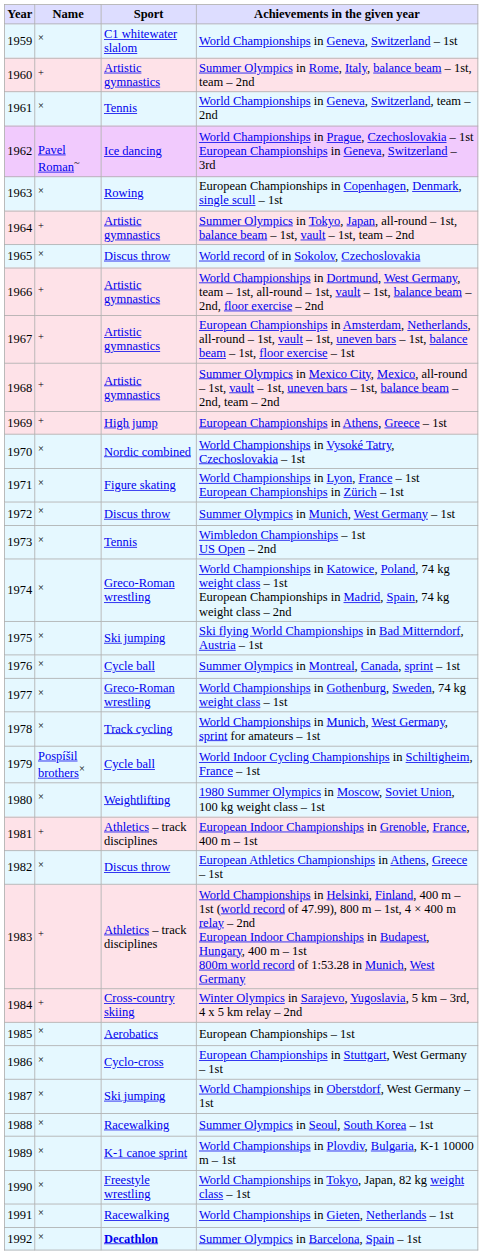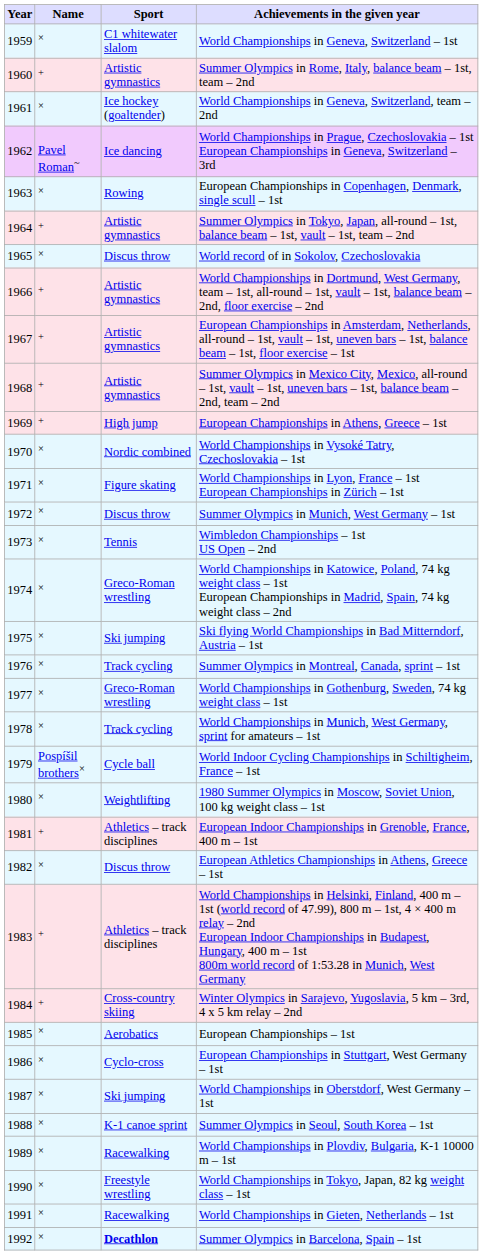 <table class="wikitable sortable">
 <tr>
 <th style="background-color:#DDDDFF;">Year</th>
 <th style="background-color:#DDDDFF;">Name</th>
 <th style="background-color:#DDDDFF;">Sport</th>
 <th style="background-color:#DDDDFF;" class="unsortable">Achievements in the given year</th>
 </tr>
 <tr>
 <td style="background:#E5F8FF">1959</td>
 <td style="background:#E5F8FF"><sup>×</sup></td>
 <td style="background:#E5F8FF"><a href='#'>C1 whitewater slalom</a></td>
 <td style="background:#E5F8FF"><a href='#'>World Championships</a> in <a href='#'>Geneva</a>, <a href='#'>Switzerland</a> – 1st</td>
 </tr>
 <tr>
 <td style="background:#FEE2E8">1960</td>
 <td style="background:#FEE2E8"><sup>+</sup></td>
 <td style="background:#FEE2E8"><a href='#'>Artistic gymnastics</a></td>
 <td style="background:#FEE2E8"><a href='#'>Summer Olympics</a> in <a href='#'>Rome</a>, <a href='#'>Italy</a>, <a href='#'>balance beam</a> – 1st, team – 2nd</td>
 </tr>
 <tr>
 <td style="background:#E5F8FF">1961</td>
 <td style="background:#E5F8FF"><sup>×</sup></td>
-<td style="background:#E5F8FF"><a href='#'>Tennis</a></td>
+<td style="background:#E5F8FF"><a href='#'>Ice hockey</a> (<a href='#'>goaltender</a>)</td>
 <td style="background:#E5F8FF"><a href='#'>World Championships</a> in <a href='#'>Geneva</a>, <a href='#'>Switzerland</a>, team – 2nd</td>
 </tr>
 <tr>
 <td style="background:#F1CAFD">1962</td>
 <td style="background:#F1CAFD"> <br> <a href='#'>Pavel Roman</a><sup>~</sup></td>
 <td style="background:#F1CAFD"><a href='#'>Ice dancing</a></td>
 <td style="background:#F1CAFD"><a href='#'>World Championships</a> in <a href='#'>Prague</a>, <a href='#'>Czechoslovakia</a> – 1st <br> <a href='#'>European Championships</a> in <a href='#'>Geneva</a>, <a href='#'>Switzerland</a> – 3rd</td>
 </tr>
 <tr>
 <td style="background:#E5F8FF">1963</td>
 <td style="background:#E5F8FF"><sup>×</sup></td>
 <td style="background:#E5F8FF"><a href='#'>Rowing</a></td>
 <td style="background:#E5F8FF">European Championships in <a href='#'>Copenhagen</a>, <a href='#'>Denmark</a>, <a href='#'>single scull</a> – 1st</td>
 </tr>
 <tr>
 <td style="background:#FEE2E8">1964</td>
 <td style="background:#FEE2E8"><sup>+</sup></td>
 <td style="background:#FEE2E8"><a href='#'>Artistic gymnastics</a></td>
 <td style="background:#FEE2E8"><a href='#'>Summer Olympics</a> in <a href='#'>Tokyo</a>, <a href='#'>Japan</a>, all-round – 1st, <a href='#'>balance beam</a> – 1st, <a href='#'>vault</a> – 1st, team – 2nd</td>
 </tr>
 <tr>
 <td style="background:#E5F8FF">1965</td>
 <td style="background:#E5F8FF"><sup>×</sup></td>
 <td style="background:#E5F8FF"><a href='#'>Discus throw</a></td>
 <td style="background:#E5F8FF"><a href='#'>World record</a> of  in <a href='#'>Sokolov</a>, <a href='#'>Czechoslovakia</a></td>
 </tr>
 <tr>
 <td style="background:#FEE2E8">1966</td>
 <td style="background:#FEE2E8"><sup>+</sup></td>
 <td style="background:#FEE2E8"><a href='#'>Artistic gymnastics</a></td>
 <td style="background:#FEE2E8"><a href='#'>World Championships</a> in <a href='#'>Dortmund</a>, <a href='#'>West Germany</a>, team – 1st, all-round – 1st, <a href='#'>vault</a> – 1st, <a href='#'>balance beam</a> – 2nd, <a href='#'>floor exercise</a> – 2nd</td>
 </tr>
 <tr>
 <td style="background:#FEE2E8">1967</td>
 <td style="background:#FEE2E8"><sup>+</sup></td>
 <td style="background:#FEE2E8"><a href='#'>Artistic gymnastics</a></td>
 <td style="background:#FEE2E8"><a href='#'>European Championships</a> in <a href='#'>Amsterdam</a>, <a href='#'>Netherlands</a>, all-round – 1st, <a href='#'>vault</a> – 1st, <a href='#'>uneven bars</a> – 1st, <a href='#'>balance beam</a> – 1st, <a href='#'>floor exercise</a> – 1st</td>
 </tr>
 <tr>
 <td style="background:#FEE2E8">1968</td>
 <td style="background:#FEE2E8"><sup>+</sup></td>
 <td style="background:#FEE2E8"><a href='#'>Artistic gymnastics</a></td>
 <td style="background:#FEE2E8"><a href='#'>Summer Olympics</a> in <a href='#'>Mexico City</a>, <a href='#'>Mexico</a>, all-round – 1st, <a href='#'>vault</a> – 1st, <a href='#'>uneven bars</a> – 1st, <a href='#'>balance beam</a> – 2nd,  team – 2nd</td>
 </tr>
 <tr>
 <td style="background:#FEE2E8">1969</td>
 <td style="background:#FEE2E8"><sup>+</sup></td>
 <td style="background:#FEE2E8"><a href='#'>High jump</a></td>
 <td style="background:#FEE2E8"><a href='#'>European Championships</a> in <a href='#'>Athens</a>, <a href='#'>Greece</a> – 1st</td>
 </tr>
 <tr>
 <td style="background:#E5F8FF">1970</td>
 <td style="background:#E5F8FF"><sup>×</sup></td>
 <td style="background:#E5F8FF"><a href='#'>Nordic combined</a></td>
 <td style="background:#E5F8FF"><a href='#'>World Championships</a> in <a href='#'>Vysoké Tatry</a>, <a href='#'>Czechoslovakia</a> – 1st</td>
 </tr>
 <tr>
 <td style="background:#E5F8FF">1971</td>
 <td style="background:#E5F8FF"><sup>×</sup></td>
 <td style="background:#E5F8FF"><a href='#'>Figure skating</a></td>
 <td style="background:#E5F8FF"><a href='#'>World Championships</a> in <a href='#'>Lyon</a>, <a href='#'>France</a> – 1st <br> <a href='#'>European Championships</a> in <a href='#'>Zürich</a> – 1st</td>
 </tr>
 <tr>
 <td style="background:#E5F8FF">1972</td>
 <td style="background:#E5F8FF"><sup>×</sup></td>
 <td style="background:#E5F8FF"><a href='#'>Discus throw</a></td>
 <td style="background:#E5F8FF"><a href='#'>Summer Olympics</a> in <a href='#'>Munich</a>, <a href='#'>West Germany</a> – 1st</td>
 </tr>
 <tr>
 <td style="background:#E5F8FF">1973</td>
 <td style="background:#E5F8FF"><sup>×</sup></td>
 <td style="background:#E5F8FF"><a href='#'>Tennis</a></td>
 <td style="background:#E5F8FF"><a href='#'>Wimbledon Championships</a> – 1st <br> <a href='#'>US Open</a> – 2nd</td>
 </tr>
 <tr>
 <td style="background:#E5F8FF">1974</td>
 <td style="background:#E5F8FF"><sup>×</sup></td>
 <td style="background:#E5F8FF"><a href='#'>Greco-Roman wrestling</a></td>
 <td style="background:#E5F8FF"><a href='#'>World Championships</a> in <a href='#'>Katowice</a>, <a href='#'>Poland</a>, 74 kg <a href='#'>weight class</a> – 1st<br> European Championships in <a href='#'>Madrid</a>, <a href='#'>Spain</a>, 74 kg weight class – 2nd</td>
 </tr>
 <tr>
 <td style="background:#E5F8FF">1975</td>
 <td style="background:#E5F8FF"><sup>×</sup></td>
 <td style="background:#E5F8FF"><a href='#'>Ski jumping</a></td>
 <td style="background:#E5F8FF"><a href='#'>Ski flying World Championships</a> in <a href='#'>Bad Mitterndorf</a>, <a href='#'>Austria</a> – 1st</td>
 </tr>
 <tr>
 <td style="background:#E5F8FF">1976</td>
 <td style="background:#E5F8FF"><sup>×</sup></td>
-<td style="background:#E5F8FF"><a href='#'>Cycle ball</a></td>
+<td style="background:#E5F8FF"><a href='#'>Track cycling</a></td>
 <td style="background:#E5F8FF"><a href='#'>Summer Olympics</a> in <a href='#'>Montreal</a>, <a href='#'>Canada</a>, <a href='#'>sprint</a> – 1st</td>
 </tr>
 <tr>
 <td style="background:#E5F8FF">1977</td>
 <td style="background:#E5F8FF"><sup>×</sup></td>
 <td style="background:#E5F8FF"><a href='#'>Greco-Roman wrestling</a></td>
 <td style="background:#E5F8FF"><a href='#'>World Championships</a> in <a href='#'>Gothenburg</a>, <a href='#'>Sweden</a>, 74 kg <a href='#'>weight class</a> – 1st</td>
 </tr>
 <tr>
 <td style="background:#E5F8FF">1978</td>
 <td style="background:#E5F8FF"><sup>×</sup></td>
 <td style="background:#E5F8FF"><a href='#'>Track cycling</a></td>
 <td style="background:#E5F8FF"><a href='#'>World Championships</a> in <a href='#'>Munich</a>, <a href='#'>West Germany</a>, <a href='#'>sprint</a> for amateurs – 1st</td>
 </tr>
 <tr>
 <td style="background:#E5F8FF">1979</td>
 <td style="background:#E5F8FF"><a href='#'>Pospíšil brothers</a><sup>×</sup></td>
 <td style="background:#E5F8FF"><a href='#'>Cycle ball</a></td>
 <td style="background:#E5F8FF"><a href='#'>World Indoor Cycling Championships</a> in <a href='#'>Schiltigheim</a>, <a href='#'>France</a> – 1st</td>
 </tr>
 <tr>
 <td style="background:#E5F8FF">1980</td>
 <td style="background:#E5F8FF"><sup>×</sup></td>
 <td style="background:#E5F8FF"><a href='#'>Weightlifting</a></td>
 <td style="background:#E5F8FF"><a href='#'>1980 Summer Olympics</a> in <a href='#'>Moscow</a>, <a href='#'>Soviet Union</a>, 100 kg weight class – 1st</td>
 </tr>
 <tr>
 <td style="background:#FEE2E8">1981</td>
 <td style="background:#FEE2E8"><sup>+</sup></td>
 <td style="background:#FEE2E8"><a href='#'>Athletics</a> – track disciplines</td>
 <td style="background:#FEE2E8"><a href='#'>European Indoor Championships</a> in <a href='#'>Grenoble</a>, <a href='#'>France</a>, 400 m – 1st</td>
 </tr>
 <tr>
 <td style="background:#E5F8FF">1982</td>
 <td style="background:#E5F8FF"><sup>×</sup></td>
 <td style="background:#E5F8FF"><a href='#'>Discus throw</a></td>
 <td style="background:#E5F8FF"><a href='#'>European Athletics Championships</a> in <a href='#'>Athens</a>, <a href='#'>Greece</a> – 1st</td>
 </tr>
 <tr>
 <td style="background:#FEE2E8">1983</td>
 <td style="background:#FEE2E8"><sup>+</sup></td>
 <td style="background:#FEE2E8"><a href='#'>Athletics</a> – track disciplines</td>
 <td style="background:#FEE2E8"><a href='#'>World Championships</a> in <a href='#'>Helsinki</a>, <a href='#'>Finland</a>, 400 m – 1st (<a href='#'>world record</a> of 47.99), 800 m – 1st, 4 × 400 m <a href='#'>relay</a> – 2nd <br> <a href='#'>European Indoor Championships</a> in <a href='#'>Budapest</a>, <a href='#'>Hungary</a>, 400 m – 1st<br><a href='#'>800m world record</a> of 1:53.28 in <a href='#'>Munich</a>, <a href='#'>West Germany</a></td>
 </tr>
 <tr>
 <td style="background:#FEE2E8">1984</td>
 <td style="background:#FEE2E8"><sup>+</sup></td>
 <td style="background:#FEE2E8"><a href='#'>Cross-country skiing</a></td>
 <td style="background:#FEE2E8"><a href='#'>Winter Olympics</a> in <a href='#'>Sarajevo</a>, <a href='#'>Yugoslavia</a>, 5 km – 3rd, 4 x 5 km relay – 2nd</td>
 </tr>
 <tr>
 <td style="background:#E5F8FF">1985</td>
 <td style="background:#E5F8FF"><sup>×</sup></td>
 <td style="background:#E5F8FF"><a href='#'>Aerobatics</a></td>
 <td style="background:#E5F8FF">European Championships – 1st</td>
 </tr>
 <tr>
 <td style="background:#E5F8FF">1986</td>
 <td style="background:#E5F8FF"><sup>×</sup></td>
 <td style="background:#E5F8FF"><a href='#'>Cyclo-cross</a></td>
 <td style="background:#E5F8FF"><a href='#'>European Championships</a> in <a href='#'>Stuttgart</a>, West Germany – 1st</td>
 </tr>
 <tr>
 <td style="background:#E5F8FF">1987</td>
 <td style="background:#E5F8FF"><sup>×</sup></td>
 <td style="background:#E5F8FF"><a href='#'>Ski jumping</a></td>
 <td style="background:#E5F8FF"><a href='#'>World Championships</a> in <a href='#'>Oberstdorf</a>, West Germany  – 1st</td>
 </tr>
 <tr>
 <td style="background:#E5F8FF">1988</td>
 <td style="background:#E5F8FF"><sup>×</sup></td>
-<td style="background:#E5F8FF"><a href='#'>Racewalking</a></td>
+<td style="background:#E5F8FF"><a href='#'>K-1 canoe sprint</a></td>
 <td style="background:#E5F8FF"><a href='#'>Summer Olympics</a> in <a href='#'>Seoul</a>, <a href='#'>South Korea</a>  – 1st</td>
 </tr>
 <tr>
 <td style="background:#E5F8FF">1989</td>
 <td style="background:#E5F8FF"><sup>×</sup></td>
-<td style="background:#E5F8FF"><a href='#'>K-1 canoe sprint</a></td>
+<td style="background:#E5F8FF"><a href='#'>Racewalking</a></td>
 <td style="background:#E5F8FF"><a href='#'>World Championships</a> in <a href='#'>Plovdiv</a>, <a href='#'>Bulgaria</a>, K-1 10000 m – 1st</td>
 </tr>
 <tr>
 <td style="background:#E5F8FF">1990</td>
 <td style="background:#E5F8FF"><sup>×</sup></td>
 <td style="background:#E5F8FF"><a href='#'>Freestyle wrestling</a></td>
 <td style="background:#E5F8FF"><a href='#'>World Championships</a> in <a href='#'>Tokyo</a>, Japan, 82 kg <a href='#'>weight class</a> – 1st</td>
 </tr>
 <tr>
 <td style="background:#E5F8FF">1991</td>
 <td style="background:#E5F8FF"><sup>×</sup></td>
 <td style="background:#E5F8FF"><a href='#'>Racewalking</a></td>
 <td style="background:#E5F8FF"><a href='#'>World Championships</a> in <a href='#'>Gieten</a>, <a href='#'>Netherlands</a> – 1st</td>
 </tr>
 <tr>
 <td style="background:#E5F8FF">1992</td>
 <td style="background:#E5F8FF"><sup>×</sup></td>
 <td style="background:#E5F8FF"><strong><a href='#'>Decathlon</a></strong></td>
 <td style="background:#E5F8FF"><a href='#'>Summer Olympics</a> in <a href='#'>Barcelona</a>, <a href='#'>Spain</a> – 1st</td>
 </tr>
 </table>
